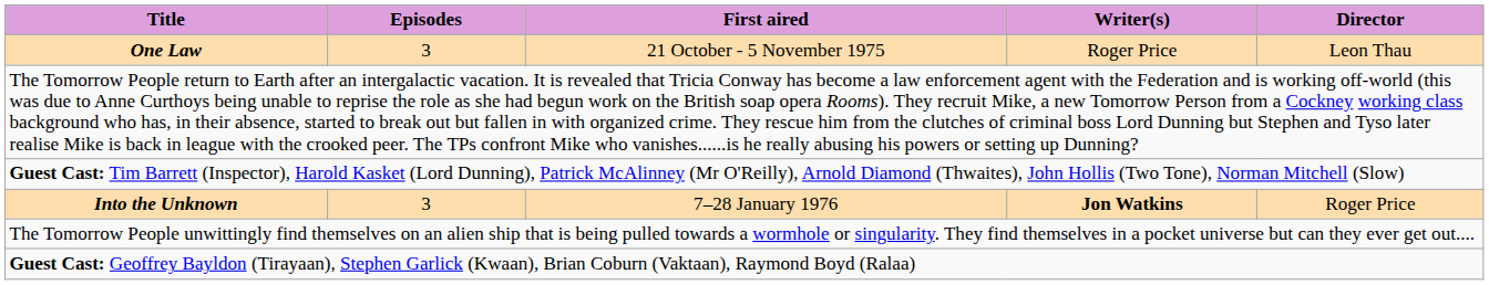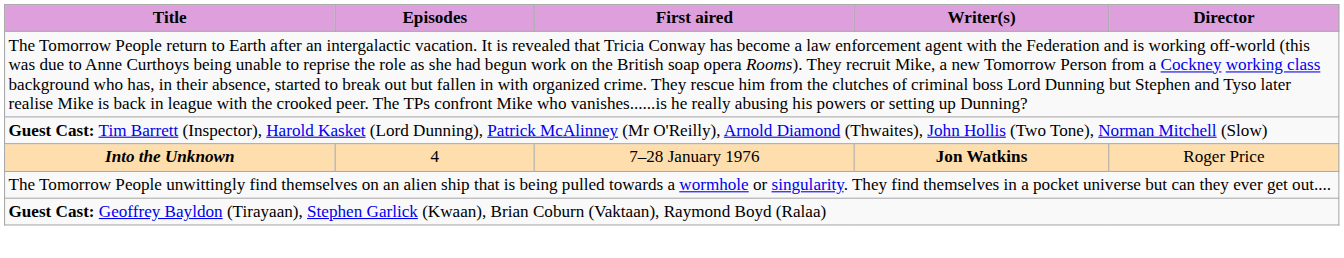 <table class="wikitable">
 <tr>
 <th style="background-color:#DDA0DD;">Title</th>
 <th style="background-color:#DDA0DD;">Episodes</th>
 <th style="background-color:#DDA0DD;">First aired</th>
 <th style="background-color:#DDA0DD;">Writer(s)</th>
 <th style="background-color:#DDA0DD;">Director</th>
-</tr>
-<tr align="center">
-<td style="background:#FFDEAD;"><strong><em>One Law</em></strong></td>
-<td style="background:#FFDEAD;">3</td>
-<td style="background:#FFDEAD;">21 October - 5 November 1975</td>
-<td style="background:#FFDEAD;">Roger Price</td>
-<td style="background:#FFDEAD;">Leon Thau</td>
 </tr>
 <tr align="left">
 <td colspan="5">The Tomorrow People return to Earth after an intergalactic vacation. It is revealed that Tricia Conway has become a law enforcement agent with the Federation and is working off-world (this was due to Anne Curthoys being unable to reprise the role as she had begun work on the British soap opera <em>Rooms</em>). They recruit Mike, a new Tomorrow Person from a <a href='#'>Cockney</a> <a href='#'>working class</a> background who has, in their absence, started to break out but fallen in with organized crime. They rescue him from the clutches of criminal boss Lord Dunning but Stephen and Tyso later realise Mike is back in league with the crooked peer. The TPs confront Mike who vanishes......is he really abusing his powers or setting up Dunning?</td>
 </tr>
 <tr align="left">
 <td colspan="5"><strong>Guest Cast:</strong> <a href='#'>Tim Barrett</a> (Inspector), <a href='#'>Harold Kasket</a> (Lord Dunning), <a href='#'>Patrick McAlinney</a> (Mr O'Reilly), <a href='#'>Arnold Diamond</a> (Thwaites), <a href='#'>John Hollis</a> (Two Tone), <a href='#'>Norman Mitchell</a> (Slow)</td>
 </tr>
 <tr align="center">
 <td style="background:#FFDEAD;"><strong><em>Into the Unknown</em></strong></td>
-<td style="background:#FFDEAD;">3</td>
+<td style="background:#FFDEAD;">4</td>
 <td style="background:#FFDEAD;">7–28 January 1976</td>
 <td style="background:#FFDEAD;"><strong>Jon Watkins</strong></td>
 <td style="background:#FFDEAD;">Roger Price</td>
 </tr>
 <tr align="left">
 <td colspan="5">The Tomorrow People unwittingly find themselves on an alien ship that is being pulled towards a <a href='#'>wormhole</a> or <a href='#'>singularity</a>. They find themselves in a pocket universe but can they ever get out....</td>
 </tr>
 <tr align="left">
 <td colspan="5"><strong>Guest Cast:</strong> <a href='#'>Geoffrey Bayldon</a> (Tirayaan), <a href='#'>Stephen Garlick</a> (Kwaan), Brian Coburn (Vaktaan), Raymond Boyd (Ralaa)</td>
 </tr>
 </table>
